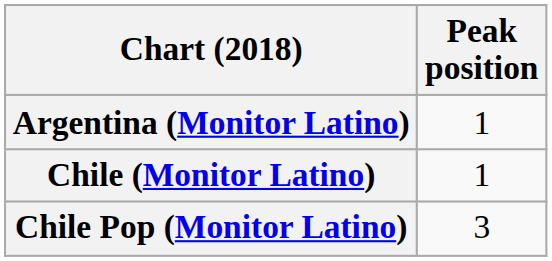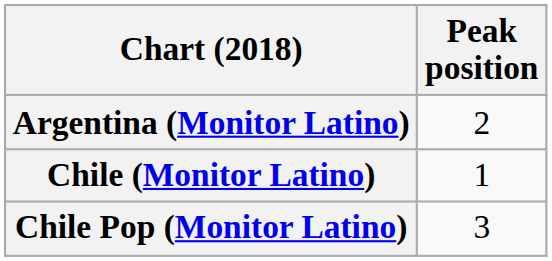 <table class="wikitable sortable plainrowheaders" style="text-align:center">
 <tr>
 <th scope="col">Chart (2018)</th>
 <th scope="col">Peak<br>position</th>
 </tr>
 <tr>
 <th scope="row">Argentina (<a href='#'>Monitor Latino</a>)</th>
-<td>1</td>
+<td>2</td>
 </tr>
 <tr>
 <th scope="row">Chile (<a href='#'>Monitor Latino</a>)</th>
 <td>1</td>
 </tr>
 <tr>
 <th scope="row">Chile Pop (<a href='#'>Monitor Latino</a>)</th>
 <td>3</td>
 </tr>
 </table>
